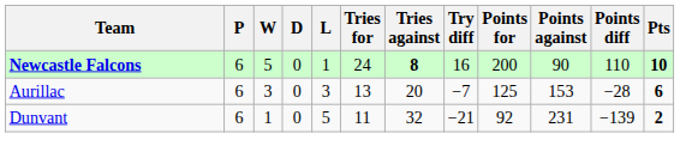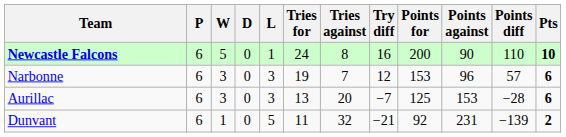 <table class="wikitable" style="text-align: center;">
 <tr>
 <th width="200">Team</th>
 <th width="20">P</th>
 <th width="20">W</th>
 <th width="20">D</th>
 <th width="20">L</th>
 <th width="20">Tries for</th>
 <th width="20">Tries against</th>
 <th width="20">Try diff</th>
 <th width="20">Points for</th>
 <th width="20">Points against</th>
 <th width="25">Points diff</th>
 <th width="20">Pts</th>
 </tr>
 <tr bgcolor="#ccffcc">
 <td align="left"> <strong><a href='#'>Newcastle Falcons</a></strong></td>
 <td>6</td>
 <td>5</td>
 <td>0</td>
 <td>1</td>
 <td>24</td>
-<td><strong>8</strong></td>
+<td>8</td>
 <td>16</td>
 <td>200</td>
 <td>90</td>
 <td>110</td>
 <td><strong>10</strong></td>
+</tr>
+<tr>
+<td align="left"> <a href='#'>Narbonne</a></td>
+<td>6</td>
+<td>3</td>
+<td>0</td>
+<td>3</td>
+<td>19</td>
+<td>7</td>
+<td>12</td>
+<td>153</td>
+<td>96</td>
+<td>57</td>
+<td><strong>6</strong></td>
 </tr>
 <tr>
 <td align="left"> <a href='#'>Aurillac</a></td>
 <td>6</td>
 <td>3</td>
 <td>0</td>
 <td>3</td>
 <td>13</td>
 <td>20</td>
 <td>−7</td>
 <td>125</td>
 <td>153</td>
 <td>−28</td>
 <td><strong>6</strong></td>
 </tr>
 <tr>
 <td align="left"> <a href='#'>Dunvant</a></td>
 <td>6</td>
 <td>1</td>
 <td>0</td>
 <td>5</td>
 <td>11</td>
 <td>32</td>
 <td>−21</td>
 <td>92</td>
 <td>231</td>
 <td>−139</td>
 <td><strong>2</strong></td>
 </tr>
 </table>
